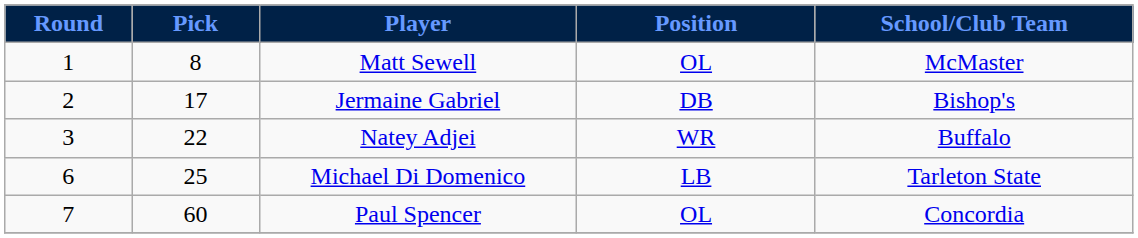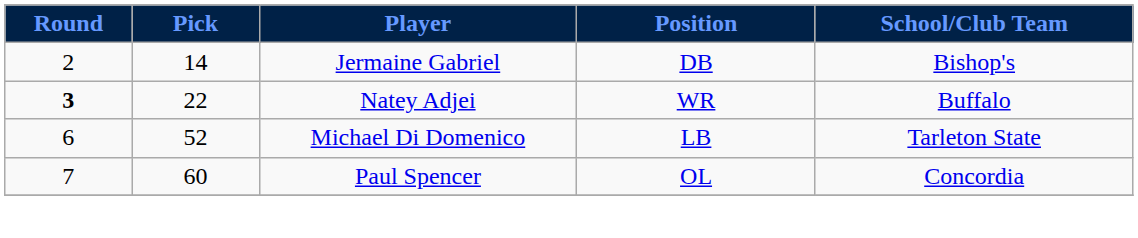 <table class="wikitable sortable">
 <tr>
 <th style="background:#002147;color:#6699FF;"  width="8%">Round</th>
 <th style="background:#002147;color:#6699FF;"  width="8%">Pick</th>
 <th style="background:#002147;color:#6699FF;"  width="20%">Player</th>
 <th style="background:#002147;color:#6699FF;"  width="15%">Position</th>
 <th style="background:#002147;color:#6699FF;"  width="20%">School/Club Team</th>
 </tr>
 <tr align="center">
-<td align=center>1</td>
-<td>8</td>
-<td><a href='#'>Matt Sewell</a></td>
-<td><a href='#'>OL</a></td>
-<td><a href='#'>McMaster</a></td>
-</tr>
-<tr align="center">
 <td align=center>2</td>
-<td>17</td>
+<td>14</td>
 <td><a href='#'>Jermaine Gabriel</a></td>
 <td><a href='#'>DB</a></td>
 <td><a href='#'>Bishop's</a></td>
 </tr>
 <tr align="center">
-<td align=center>3</td>
+<td align=center><strong>3</strong></td>
 <td>22</td>
 <td><a href='#'>Natey Adjei</a></td>
 <td><a href='#'>WR</a></td>
 <td><a href='#'>Buffalo</a></td>
 </tr>
 <tr align="center">
 <td align=center>6</td>
-<td>25</td>
+<td>52</td>
 <td><a href='#'>Michael Di Domenico</a></td>
 <td><a href='#'>LB</a></td>
 <td><a href='#'>Tarleton State</a></td>
 </tr>
 <tr align="center">
 <td align=center>7</td>
 <td>60</td>
 <td><a href='#'>Paul Spencer</a></td>
 <td><a href='#'>OL</a></td>
 <td><a href='#'>Concordia</a></td>
 </tr>
 <tr>
 </tr>
 </table>
